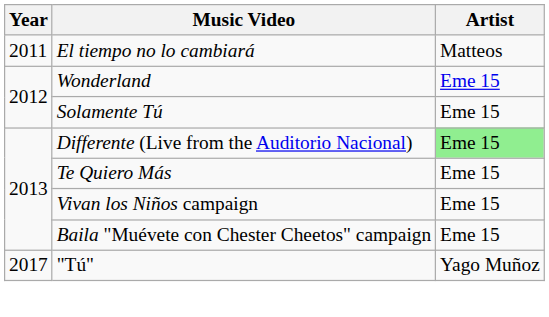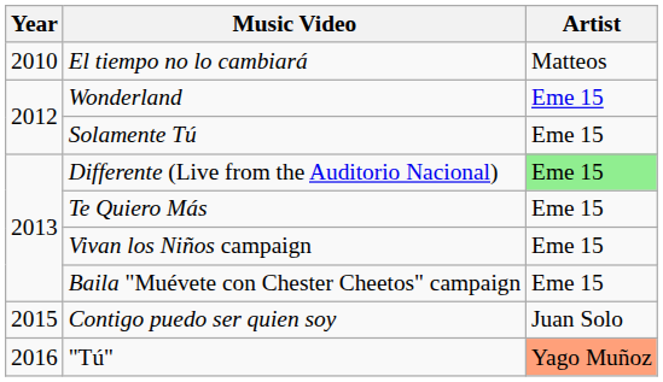 <table class="wikitable sortable">
 <tr>
 <th>Year</th>
 <th>Music Video</th>
 <th>Artist</th>
 </tr>
 <tr>
-<td>2011</td>
+<td>2010</td>
 <td><em>El tiempo no lo cambiará</em></td>
 <td>Matteos</td>
 </tr>
 <tr>
 <td rowspan="2">2012</td>
 <td><em>Wonderland</em></td>
 <td><a href='#'>Eme 15</a></td>
 </tr>
 <tr>
 <td><em>Solamente Tú</em></td>
 <td>Eme 15</td>
 </tr>
 <tr>
 <td rowspan="4">2013</td>
 <td><em>Differente</em> (Live from the <a href='#'>Auditorio Nacional</a>)</td>
 <td style="background: lightgreen;">Eme 15</td>
 </tr>
 <tr>
 <td><em>Te Quiero Más</em></td>
 <td>Eme 15</td>
 </tr>
 <tr>
 <td><em>Vivan los Niños</em> campaign</td>
 <td>Eme 15</td>
 </tr>
 <tr>
 <td><em>Baila</em> "Muévete con Chester Cheetos" campaign</td>
 <td>Eme 15</td>
 </tr>
 <tr>
-<td>2017</td>
+<td>2015</td>
+<td><em>Contigo puedo ser quien soy</em></td>
+<td>Juan Solo</td>
+</tr>
+<tr>
+<td>2016</td>
 <td>"Tú"</td>
-<td>Yago Muñoz</td>
+<td style="background: lightsalmon;">Yago Muñoz</td>
 </tr>
 </table>
